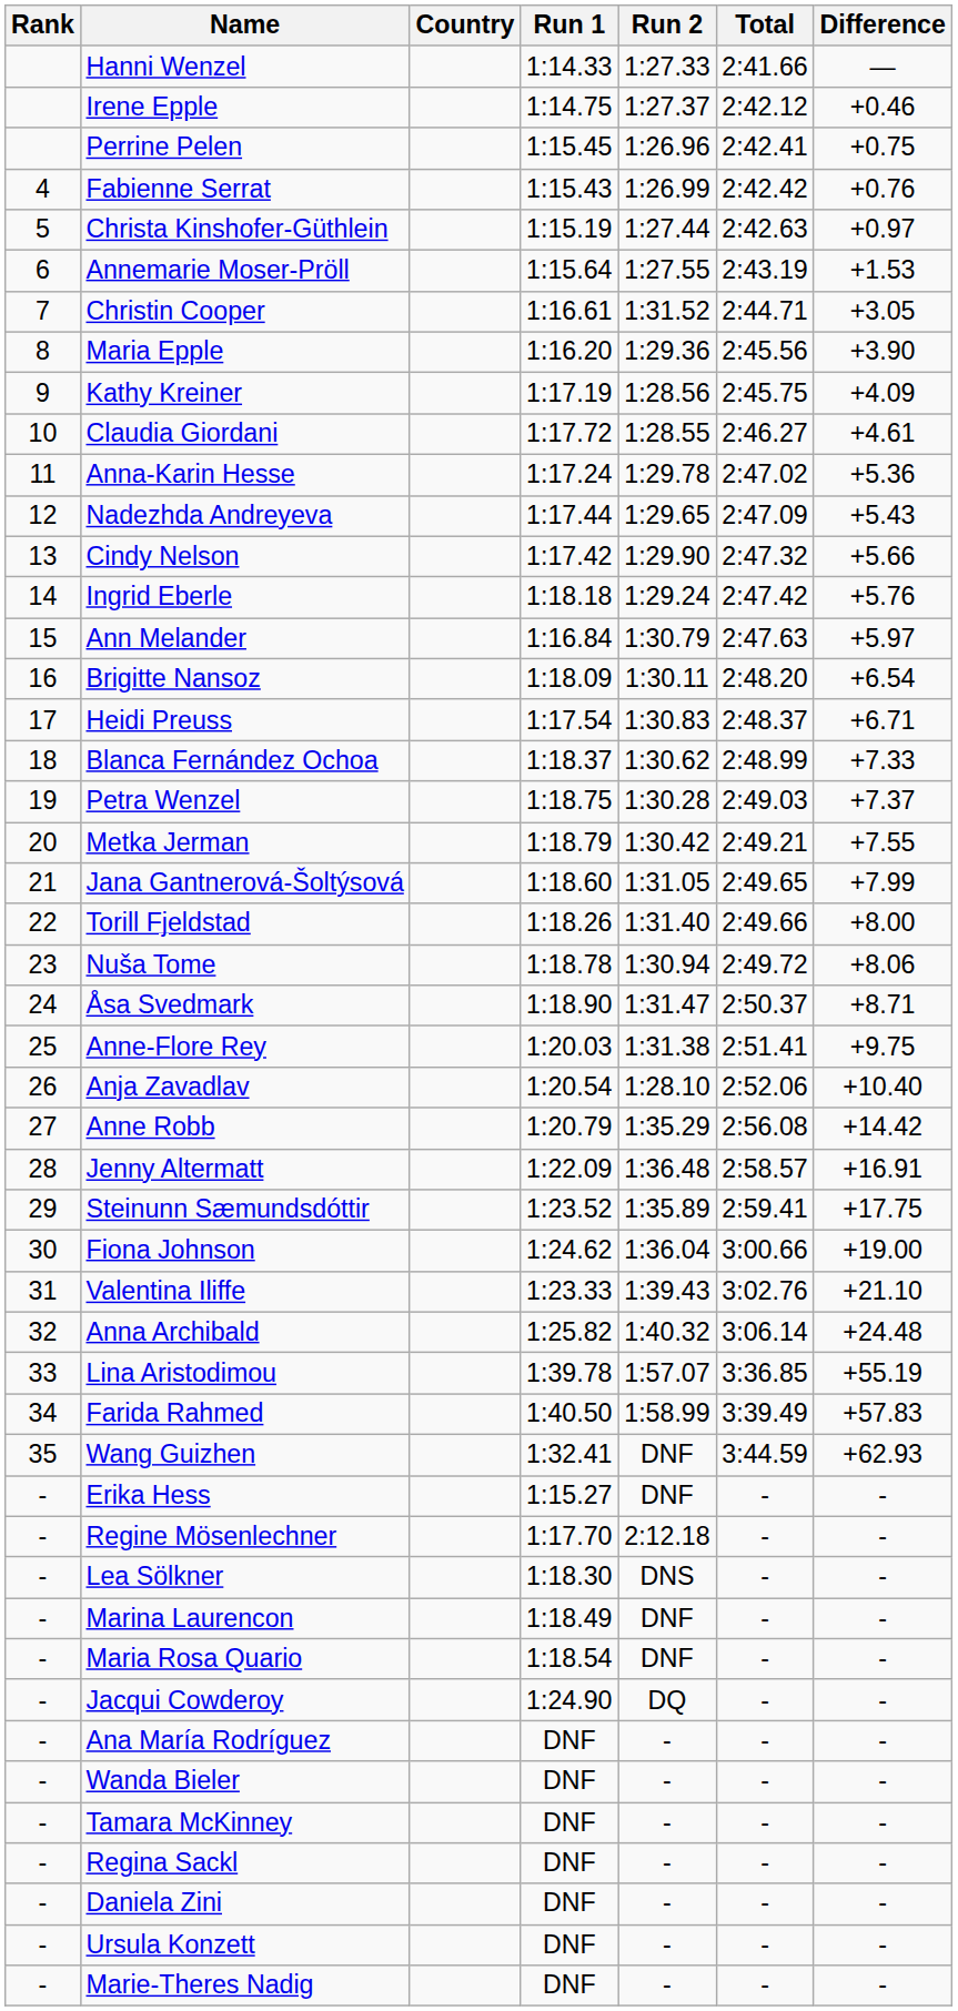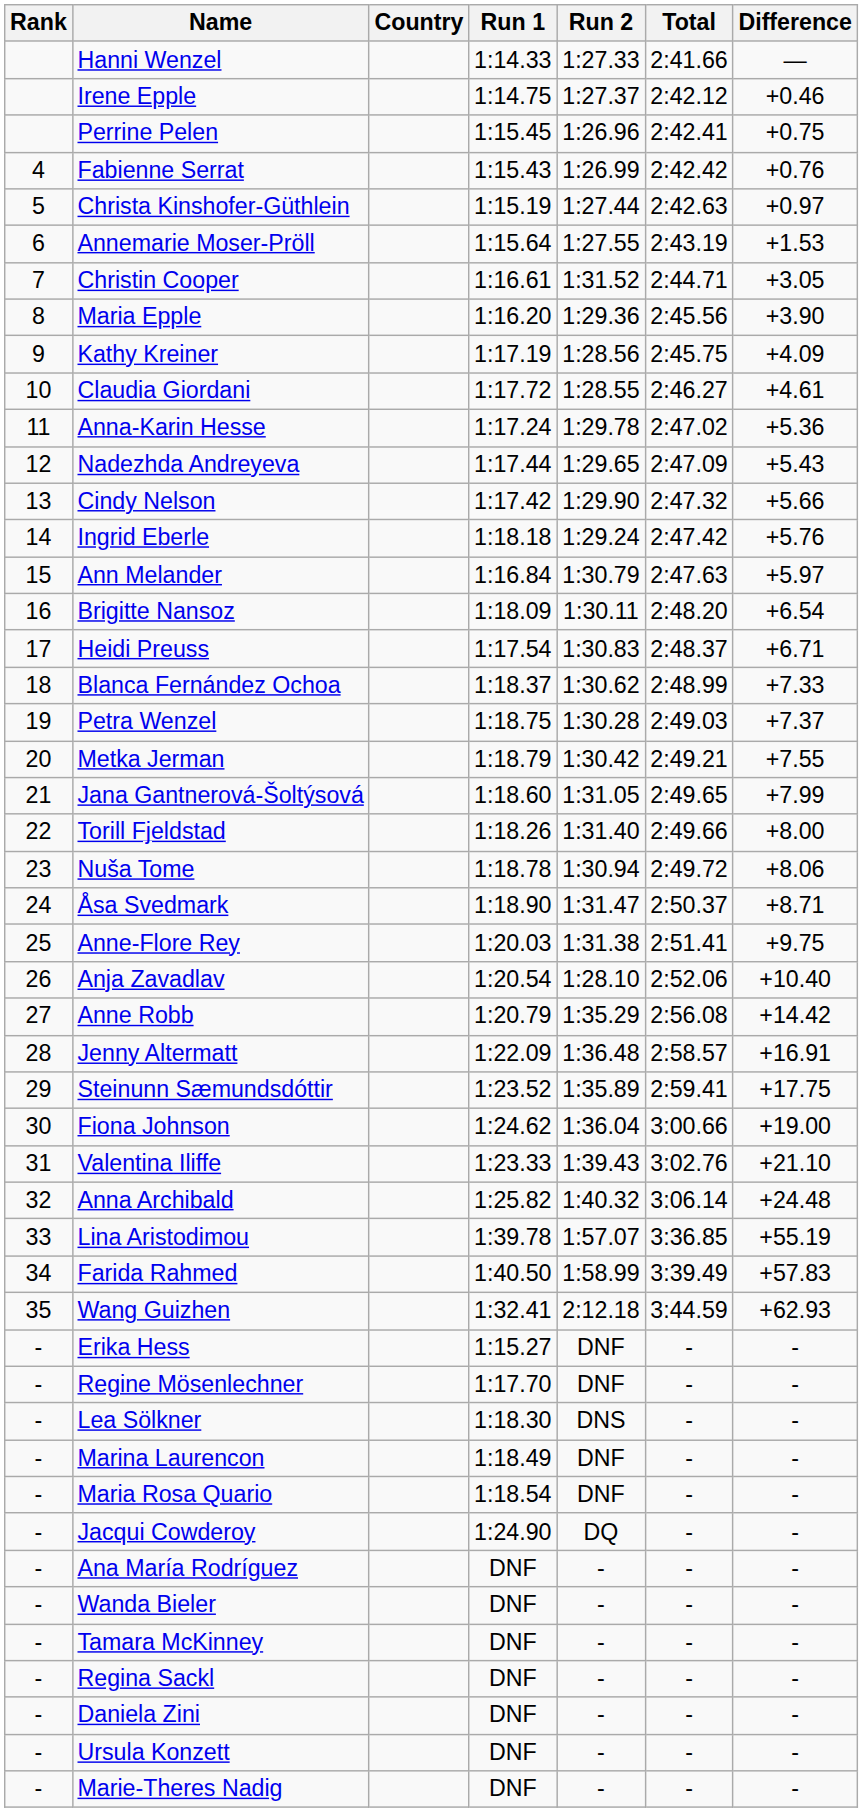 <table class="wikitable sortable" style="text-align:center">
 <tr>
 <th>Rank</th>
 <th>Name</th>
 <th>Country</th>
 <th>Run 1</th>
 <th>Run 2</th>
 <th>Total</th>
 <th>Difference</th>
 </tr>
 <tr>
 <td></td>
 <td align=left><a href='#'>Hanni Wenzel</a></td>
 <td align=left></td>
 <td>1:14.33</td>
 <td>1:27.33</td>
 <td>2:41.66</td>
 <td>—</td>
 </tr>
 <tr>
 <td></td>
 <td align=left><a href='#'>Irene Epple</a></td>
 <td align=left></td>
 <td>1:14.75</td>
 <td>1:27.37</td>
 <td>2:42.12</td>
 <td>+0.46</td>
 </tr>
 <tr>
 <td></td>
 <td align=left><a href='#'>Perrine Pelen</a></td>
 <td align=left></td>
 <td>1:15.45</td>
 <td>1:26.96</td>
 <td>2:42.41</td>
 <td>+0.75</td>
 </tr>
 <tr>
 <td>4</td>
 <td align=left><a href='#'>Fabienne Serrat</a></td>
 <td align=left></td>
 <td>1:15.43</td>
 <td>1:26.99</td>
 <td>2:42.42</td>
 <td>+0.76</td>
 </tr>
 <tr>
 <td>5</td>
 <td align=left><a href='#'>Christa Kinshofer-Güthlein</a></td>
 <td align=left></td>
 <td>1:15.19</td>
 <td>1:27.44</td>
 <td>2:42.63</td>
 <td>+0.97</td>
 </tr>
 <tr>
 <td>6</td>
 <td align=left><a href='#'>Annemarie Moser-Pröll</a></td>
 <td align=left></td>
 <td>1:15.64</td>
 <td>1:27.55</td>
 <td>2:43.19</td>
 <td>+1.53</td>
 </tr>
 <tr>
 <td>7</td>
 <td align=left><a href='#'>Christin Cooper</a></td>
 <td align=left></td>
 <td>1:16.61</td>
 <td>1:31.52</td>
 <td>2:44.71</td>
 <td>+3.05</td>
 </tr>
 <tr>
 <td>8</td>
 <td align=left><a href='#'>Maria Epple</a></td>
 <td align=left></td>
 <td>1:16.20</td>
 <td>1:29.36</td>
 <td>2:45.56</td>
 <td>+3.90</td>
 </tr>
 <tr>
 <td>9</td>
 <td align=left><a href='#'>Kathy Kreiner</a></td>
 <td align=left></td>
 <td>1:17.19</td>
 <td>1:28.56</td>
 <td>2:45.75</td>
 <td>+4.09</td>
 </tr>
 <tr>
 <td>10</td>
 <td align=left><a href='#'>Claudia Giordani</a></td>
 <td align=left></td>
 <td>1:17.72</td>
 <td>1:28.55</td>
 <td>2:46.27</td>
 <td>+4.61</td>
 </tr>
 <tr>
 <td>11</td>
 <td align=left><a href='#'>Anna-Karin Hesse</a></td>
 <td align=left></td>
 <td>1:17.24</td>
 <td>1:29.78</td>
 <td>2:47.02</td>
 <td>+5.36</td>
 </tr>
 <tr>
 <td>12</td>
 <td align=left><a href='#'>Nadezhda Andreyeva</a></td>
 <td align=left></td>
 <td>1:17.44</td>
 <td>1:29.65</td>
 <td>2:47.09</td>
 <td>+5.43</td>
 </tr>
 <tr>
 <td>13</td>
 <td align=left><a href='#'>Cindy Nelson</a></td>
 <td align=left></td>
 <td>1:17.42</td>
 <td>1:29.90</td>
 <td>2:47.32</td>
 <td>+5.66</td>
 </tr>
 <tr>
 <td>14</td>
 <td align=left><a href='#'>Ingrid Eberle</a></td>
 <td align=left></td>
 <td>1:18.18</td>
 <td>1:29.24</td>
 <td>2:47.42</td>
 <td>+5.76</td>
 </tr>
 <tr>
 <td>15</td>
 <td align=left><a href='#'>Ann Melander</a></td>
 <td align=left></td>
 <td>1:16.84</td>
 <td>1:30.79</td>
 <td>2:47.63</td>
 <td>+5.97</td>
 </tr>
 <tr>
 <td>16</td>
 <td align=left><a href='#'>Brigitte Nansoz</a></td>
 <td align=left></td>
 <td>1:18.09</td>
 <td>1:30.11</td>
 <td>2:48.20</td>
 <td>+6.54</td>
 </tr>
 <tr>
 <td>17</td>
 <td align=left><a href='#'>Heidi Preuss</a></td>
 <td align=left></td>
 <td>1:17.54</td>
 <td>1:30.83</td>
 <td>2:48.37</td>
 <td>+6.71</td>
 </tr>
 <tr>
 <td>18</td>
 <td align=left><a href='#'>Blanca Fernández Ochoa</a></td>
 <td align=left></td>
 <td>1:18.37</td>
 <td>1:30.62</td>
 <td>2:48.99</td>
 <td>+7.33</td>
 </tr>
 <tr>
 <td>19</td>
 <td align=left><a href='#'>Petra Wenzel</a></td>
 <td align=left></td>
 <td>1:18.75</td>
 <td>1:30.28</td>
 <td>2:49.03</td>
 <td>+7.37</td>
 </tr>
 <tr>
 <td>20</td>
 <td align=left><a href='#'>Metka Jerman</a></td>
 <td align=left></td>
 <td>1:18.79</td>
 <td>1:30.42</td>
 <td>2:49.21</td>
 <td>+7.55</td>
 </tr>
 <tr>
 <td>21</td>
 <td align=left><a href='#'>Jana Gantnerová-Šoltýsová</a></td>
 <td align=left></td>
 <td>1:18.60</td>
 <td>1:31.05</td>
 <td>2:49.65</td>
 <td>+7.99</td>
 </tr>
 <tr>
 <td>22</td>
 <td align=left><a href='#'>Torill Fjeldstad</a></td>
 <td align=left></td>
 <td>1:18.26</td>
 <td>1:31.40</td>
 <td>2:49.66</td>
 <td>+8.00</td>
 </tr>
 <tr>
 <td>23</td>
 <td align=left><a href='#'>Nuša Tome</a></td>
 <td align=left></td>
 <td>1:18.78</td>
 <td>1:30.94</td>
 <td>2:49.72</td>
 <td>+8.06</td>
 </tr>
 <tr>
 <td>24</td>
 <td align=left><a href='#'>Åsa Svedmark</a></td>
 <td align=left></td>
 <td>1:18.90</td>
 <td>1:31.47</td>
 <td>2:50.37</td>
 <td>+8.71</td>
 </tr>
 <tr>
 <td>25</td>
 <td align=left><a href='#'>Anne-Flore Rey</a></td>
 <td align=left></td>
 <td>1:20.03</td>
 <td>1:31.38</td>
 <td>2:51.41</td>
 <td>+9.75</td>
 </tr>
 <tr>
 <td>26</td>
 <td align=left><a href='#'>Anja Zavadlav</a></td>
 <td align=left></td>
 <td>1:20.54</td>
 <td>1:28.10</td>
 <td>2:52.06</td>
 <td>+10.40</td>
 </tr>
 <tr>
 <td>27</td>
 <td align=left><a href='#'>Anne Robb</a></td>
 <td align=left></td>
 <td>1:20.79</td>
 <td>1:35.29</td>
 <td>2:56.08</td>
 <td>+14.42</td>
 </tr>
 <tr>
 <td>28</td>
 <td align=left><a href='#'>Jenny Altermatt</a></td>
 <td align=left></td>
 <td>1:22.09</td>
 <td>1:36.48</td>
 <td>2:58.57</td>
 <td>+16.91</td>
 </tr>
 <tr>
 <td>29</td>
 <td align=left><a href='#'>Steinunn Sæmundsdóttir</a></td>
 <td align=left></td>
 <td>1:23.52</td>
 <td>1:35.89</td>
 <td>2:59.41</td>
 <td>+17.75</td>
 </tr>
 <tr>
 <td>30</td>
 <td align=left><a href='#'>Fiona Johnson</a></td>
 <td align=left></td>
 <td>1:24.62</td>
 <td>1:36.04</td>
 <td>3:00.66</td>
 <td>+19.00</td>
 </tr>
 <tr>
 <td>31</td>
 <td align=left><a href='#'>Valentina Iliffe</a></td>
 <td align=left></td>
 <td>1:23.33</td>
 <td>1:39.43</td>
 <td>3:02.76</td>
 <td>+21.10</td>
 </tr>
 <tr>
 <td>32</td>
 <td align=left><a href='#'>Anna Archibald</a></td>
 <td align=left></td>
 <td>1:25.82</td>
 <td>1:40.32</td>
 <td>3:06.14</td>
 <td>+24.48</td>
 </tr>
 <tr>
 <td>33</td>
 <td align=left><a href='#'>Lina Aristodimou</a></td>
 <td align=left></td>
 <td>1:39.78</td>
 <td>1:57.07</td>
 <td>3:36.85</td>
 <td>+55.19</td>
 </tr>
 <tr>
 <td>34</td>
 <td align=left><a href='#'>Farida Rahmed</a></td>
 <td align=left></td>
 <td>1:40.50</td>
 <td>1:58.99</td>
 <td>3:39.49</td>
 <td>+57.83</td>
 </tr>
 <tr>
 <td>35</td>
 <td align=left><a href='#'>Wang Guizhen</a></td>
 <td align=left></td>
 <td>1:32.41</td>
-<td>DNF</td>
+<td>2:12.18</td>
 <td>3:44.59</td>
 <td>+62.93</td>
 </tr>
 <tr>
 <td>-</td>
 <td align=left><a href='#'>Erika Hess</a></td>
 <td align=left></td>
 <td>1:15.27</td>
 <td>DNF</td>
 <td>-</td>
 <td>-</td>
 </tr>
 <tr>
 <td>-</td>
 <td align=left><a href='#'>Regine Mösenlechner</a></td>
 <td align=left></td>
 <td>1:17.70</td>
-<td>2:12.18</td>
+<td>DNF</td>
 <td>-</td>
 <td>-</td>
 </tr>
 <tr>
 <td>-</td>
 <td align=left><a href='#'>Lea Sölkner</a></td>
 <td align=left></td>
 <td>1:18.30</td>
 <td>DNS</td>
 <td>-</td>
 <td>-</td>
 </tr>
 <tr>
 <td>-</td>
 <td align=left><a href='#'>Marina Laurencon</a></td>
 <td align=left></td>
 <td>1:18.49</td>
 <td>DNF</td>
 <td>-</td>
 <td>-</td>
 </tr>
 <tr>
 <td>-</td>
 <td align=left><a href='#'>Maria Rosa Quario</a></td>
 <td align=left></td>
 <td>1:18.54</td>
 <td>DNF</td>
 <td>-</td>
 <td>-</td>
 </tr>
 <tr>
 <td>-</td>
 <td align=left><a href='#'>Jacqui Cowderoy</a></td>
 <td align=left></td>
 <td>1:24.90</td>
 <td>DQ</td>
 <td>-</td>
 <td>-</td>
 </tr>
 <tr>
 <td>-</td>
 <td align=left><a href='#'>Ana María Rodríguez</a></td>
 <td align=left></td>
 <td>DNF</td>
 <td>-</td>
 <td>-</td>
 <td>-</td>
 </tr>
 <tr>
 <td>-</td>
 <td align=left><a href='#'>Wanda Bieler</a></td>
 <td align=left></td>
 <td>DNF</td>
 <td>-</td>
 <td>-</td>
 <td>-</td>
 </tr>
 <tr>
 <td>-</td>
 <td align=left><a href='#'>Tamara McKinney</a></td>
 <td align=left></td>
 <td>DNF</td>
 <td>-</td>
 <td>-</td>
 <td>-</td>
 </tr>
 <tr>
 <td>-</td>
 <td align=left><a href='#'>Regina Sackl</a></td>
 <td align=left></td>
 <td>DNF</td>
 <td>-</td>
 <td>-</td>
 <td>-</td>
 </tr>
 <tr>
 <td>-</td>
 <td align=left><a href='#'>Daniela Zini</a></td>
 <td align=left></td>
 <td>DNF</td>
 <td>-</td>
 <td>-</td>
 <td>-</td>
 </tr>
 <tr>
 <td>-</td>
 <td align=left><a href='#'>Ursula Konzett</a></td>
 <td align=left></td>
 <td>DNF</td>
 <td>-</td>
 <td>-</td>
 <td>-</td>
 </tr>
 <tr>
 <td>-</td>
 <td align=left><a href='#'>Marie-Theres Nadig</a></td>
 <td align=left></td>
 <td>DNF</td>
 <td>-</td>
 <td>-</td>
 <td>-</td>
 </tr>
 </table>
